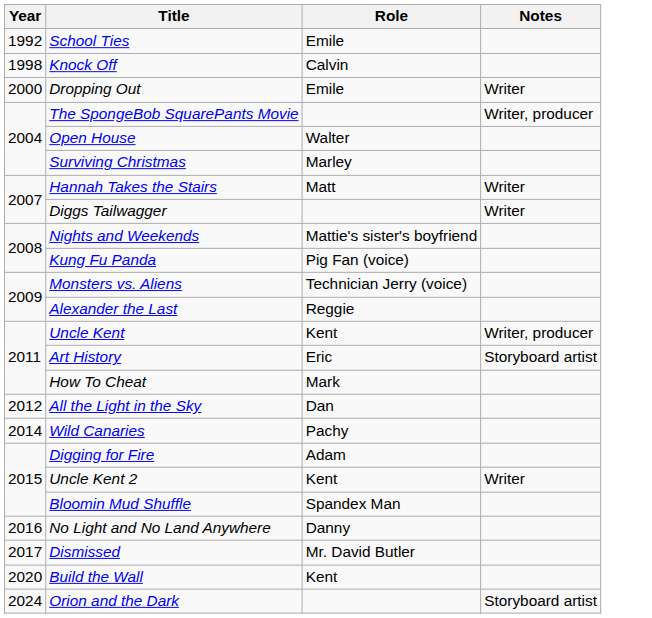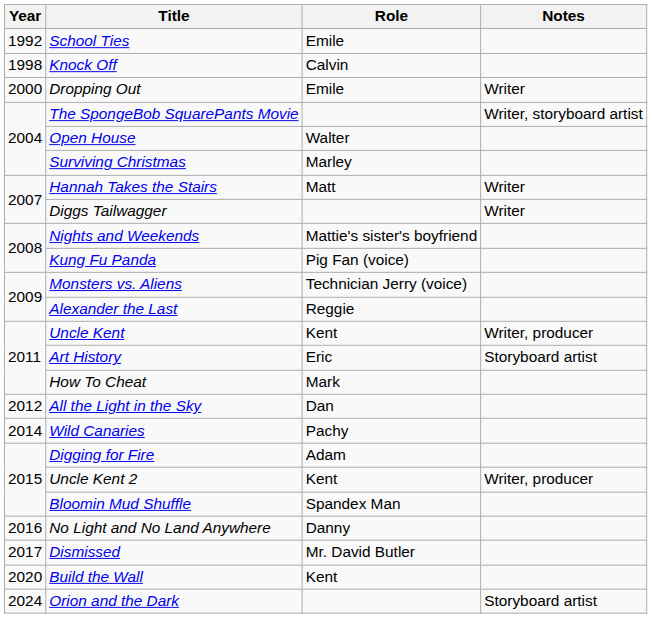 <table class="wikitable sortable">
 <tr>
 <th>Year</th>
 <th>Title</th>
 <th>Role</th>
 <th>Notes</th>
 </tr>
 <tr>
 <td>1992</td>
 <td><em><a href='#'>School Ties</a></em></td>
 <td>Emile</td>
 <td></td>
 </tr>
 <tr>
 <td>1998</td>
 <td><em><a href='#'>Knock Off</a></em></td>
 <td>Calvin</td>
 <td></td>
 </tr>
 <tr>
 <td>2000</td>
 <td><em>Dropping Out</em></td>
 <td>Emile</td>
 <td>Writer</td>
 </tr>
 <tr>
 <td rowspan=3>2004</td>
 <td><em><a href='#'>The SpongeBob SquarePants Movie</a></em></td>
 <td></td>
-<td>Writer, producer</td>
+<td>Writer, storyboard artist</td>
 </tr>
 <tr>
 <td><em><a href='#'>Open House</a></em></td>
 <td>Walter</td>
 <td></td>
 </tr>
 <tr>
 <td><em><a href='#'>Surviving Christmas</a></em></td>
 <td>Marley</td>
 <td></td>
 </tr>
 <tr>
 <td rowspan=2>2007</td>
 <td><em><a href='#'>Hannah Takes the Stairs</a></em></td>
 <td>Matt</td>
 <td>Writer</td>
 </tr>
 <tr>
 <td><em>Diggs Tailwagger</em></td>
 <td></td>
 <td>Writer</td>
 </tr>
 <tr>
 <td rowspan=2>2008</td>
 <td><em><a href='#'>Nights and Weekends</a></em></td>
 <td>Mattie's sister's boyfriend</td>
 <td></td>
 </tr>
 <tr>
 <td><em><a href='#'>Kung Fu Panda</a></em></td>
 <td>Pig Fan (voice)</td>
 <td></td>
 </tr>
 <tr>
 <td rowspan=2>2009</td>
 <td><em><a href='#'>Monsters vs. Aliens</a></em></td>
 <td>Technician Jerry (voice)</td>
 <td></td>
 </tr>
 <tr>
 <td><em><a href='#'>Alexander the Last</a></em></td>
 <td>Reggie</td>
 <td></td>
 </tr>
 <tr>
 <td rowspan=3>2011</td>
 <td><em><a href='#'>Uncle Kent</a></em></td>
 <td>Kent</td>
 <td>Writer, producer</td>
 </tr>
 <tr>
 <td><em><a href='#'>Art History</a></em></td>
 <td>Eric</td>
 <td>Storyboard artist</td>
 </tr>
 <tr>
 <td><em>How To Cheat</em></td>
 <td>Mark</td>
 <td></td>
 </tr>
 <tr>
 <td>2012</td>
 <td><em><a href='#'>All the Light in the Sky</a></em></td>
 <td>Dan</td>
 <td></td>
 </tr>
 <tr>
 <td>2014</td>
 <td><em><a href='#'>Wild Canaries</a></em></td>
 <td>Pachy</td>
 <td></td>
 </tr>
 <tr>
 <td rowspan=3>2015</td>
 <td><em><a href='#'>Digging for Fire</a></em></td>
 <td>Adam</td>
 <td></td>
 </tr>
 <tr>
 <td><em>Uncle Kent 2</em></td>
 <td>Kent</td>
-<td>Writer</td>
+<td>Writer, producer</td>
 </tr>
 <tr>
 <td><em><a href='#'>Bloomin Mud Shuffle</a></em></td>
 <td>Spandex Man</td>
 <td></td>
 </tr>
 <tr>
 <td>2016</td>
 <td><em>No Light and No Land Anywhere</em></td>
 <td>Danny</td>
 <td></td>
 </tr>
 <tr>
 <td>2017</td>
 <td><em><a href='#'>Dismissed</a></em></td>
 <td>Mr. David Butler</td>
 <td></td>
 </tr>
 <tr>
 <td>2020</td>
 <td><em><a href='#'>Build the Wall</a></em></td>
 <td>Kent</td>
 <td></td>
 </tr>
 <tr>
 <td>2024</td>
 <td><em><a href='#'>Orion and the Dark</a></em></td>
 <td></td>
 <td>Storyboard artist</td>
 </tr>
 </table>
